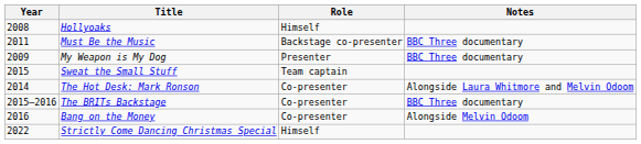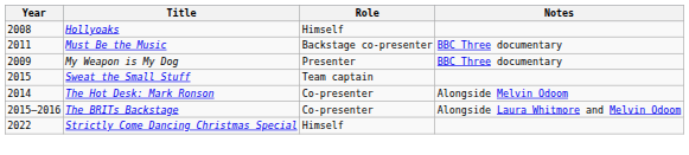 <table class="wikitable">
 <tr style="background:#b0c4de; text-align:center;">
 <th>Year</th>
 <th>Title</th>
 <th>Role</th>
 <th>Notes</th>
 </tr>
 <tr>
 <td>2008</td>
 <td><em><a href='#'>Hollyoaks</a></em></td>
 <td>Himself</td>
 </tr>
 <tr>
 <td>2011</td>
 <td><em><a href='#'>Must Be the Music</a></em></td>
 <td>Backstage co-presenter</td>
 <td><a href='#'>BBC Three</a> documentary</td>
 </tr>
 <tr>
 <td>2009</td>
 <td><em>My Weapon is My Dog</em></td>
 <td>Presenter</td>
 <td><a href='#'>BBC Three</a> documentary</td>
 </tr>
 <tr>
 <td>2015</td>
 <td><em><a href='#'>Sweat the Small Stuff</a></em></td>
 <td>Team captain</td>
 <td></td>
 </tr>
 <tr>
 <td>2014</td>
 <td><em><a href='#'>The Hot Desk: Mark Ronson</a></em></td>
 <td>Co-presenter</td>
-<td>Alongside <a href='#'>Laura Whitmore</a> and <a href='#'>Melvin Odoom</a></td>
+<td>Alongside <a href='#'>Melvin Odoom</a></td>
 </tr>
 <tr>
 <td>2015–2016</td>
 <td><em><a href='#'>The BRITs Backstage</a></em></td>
 <td>Co-presenter</td>
-<td><a href='#'>BBC Three</a> documentary</td>
-</tr>
-<tr>
-<td>2016</td>
-<td><em><a href='#'>Bang on the Money</a></em></td>
-<td>Co-presenter</td>
-<td>Alongside <a href='#'>Melvin Odoom</a></td>
+<td>Alongside <a href='#'>Laura Whitmore</a> and <a href='#'>Melvin Odoom</a></td>
 </tr>
 <tr>
 <td>2022</td>
 <td><em><a href='#'>Strictly Come Dancing Christmas Special</a></em></td>
 <td>Himself</td>
 <td></td>
 </tr>
 </table>
